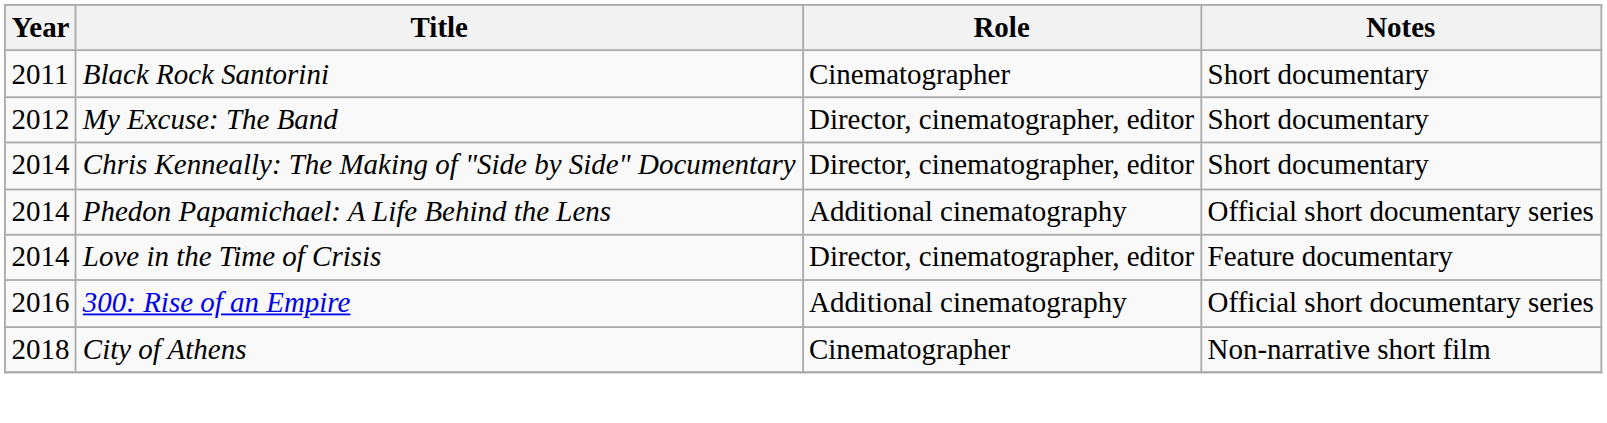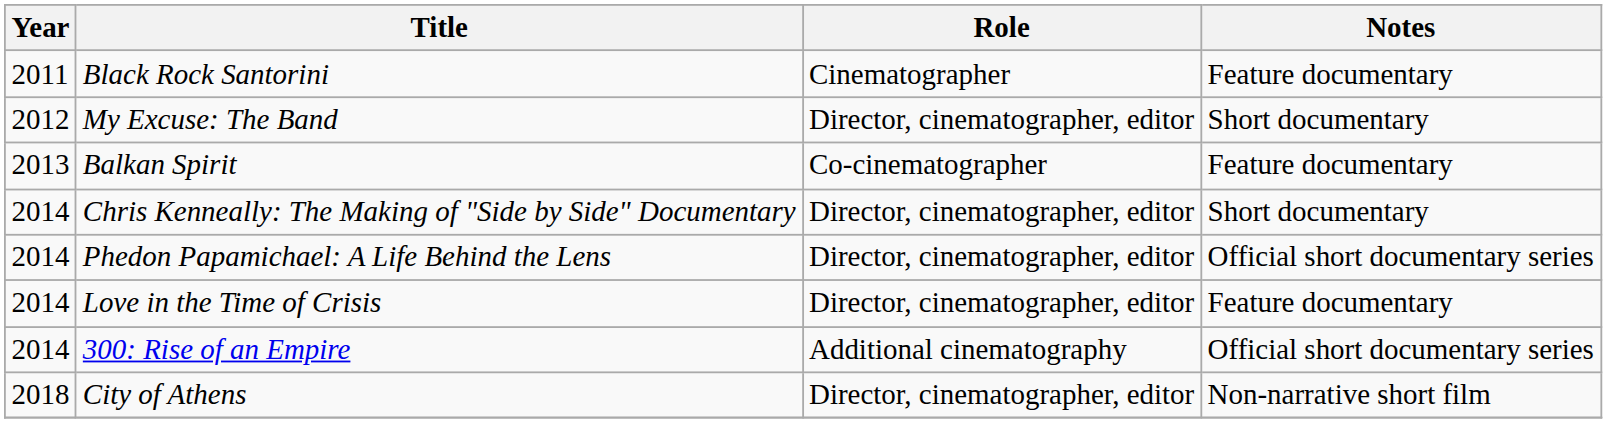 <table class="wikitable sortable">
 <tr>
 <th>Year</th>
 <th>Title</th>
 <th>Role</th>
 <th class="unsortable">Notes</th>
 </tr>
 <tr>
 <td>2011</td>
 <td><em>Black Rock Santorini</em></td>
 <td>Cinematographer</td>
-<td>Short documentary</td>
+<td>Feature documentary</td>
 </tr>
 <tr>
 <td>2012</td>
 <td><em>My Excuse: The Band</em></td>
 <td>Director, cinematographer, editor</td>
 <td>Short documentary</td>
+</tr>
+<tr>
+<td>2013</td>
+<td><em>Balkan Spirit</em></td>
+<td>Co-cinematographer</td>
+<td>Feature documentary</td>
 </tr>
 <tr>
 <td>2014</td>
 <td><em>Chris Kenneally: The Making of "Side by Side" Documentary</em></td>
 <td>Director, cinematographer, editor</td>
 <td>Short documentary</td>
 </tr>
 <tr>
 <td>2014</td>
 <td><em>Phedon Papamichael: A Life Behind the Lens</em></td>
-<td>Additional cinematography</td>
+<td>Director, cinematographer, editor</td>
 <td>Official short documentary series</td>
 </tr>
 <tr>
 <td>2014</td>
 <td><em>Love in the Time of Crisis</em></td>
 <td>Director, cinematographer, editor</td>
 <td>Feature documentary</td>
 </tr>
 <tr>
-<td>2016</td>
+<td>2014</td>
 <td><em><a href='#'>300: Rise of an Empire</a></em></td>
 <td>Additional cinematography</td>
 <td>Official short documentary series</td>
 </tr>
 <tr>
 <td>2018</td>
 <td><em>City of Athens</em></td>
-<td>Cinematographer</td>
+<td>Director, cinematographer, editor</td>
 <td>Non-narrative short film</td>
 </tr>
 <tr>
 </tr>
 </table>
